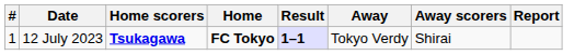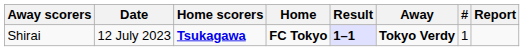 <table class="wikitable">
 <tr>
-<th>#</th>
+<th>Away scorers</th>
 <th>Date</th>
 <th>Home scorers</th>
 <th>Home</th>
 <th>Result</th>
 <th>Away</th>
-<th>Away scorers</th>
+<th>#</th>
 <th>Report</th>
 </tr>
 <tr>
-<td>1</td>
+<td>Shirai</td>
 <td>12 July 2023</td>
 <td><strong><a href='#'>Tsukagawa</a></strong></td>
 <td><strong>FC Tokyo</strong></td>
 <td style="background:#e0e0ff;"><strong>1–1 <br></strong></td>
-<td>Tokyo Verdy</td>
-<td>Shirai</td>
+<td><strong>Tokyo Verdy</strong></td>
+<td>1</td>
 <td></td>
 </tr>
 </table>
